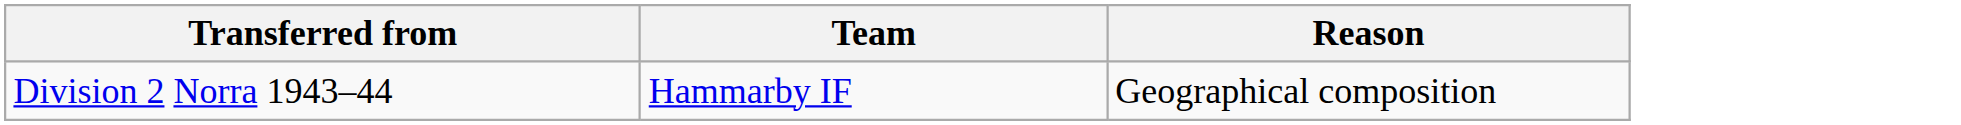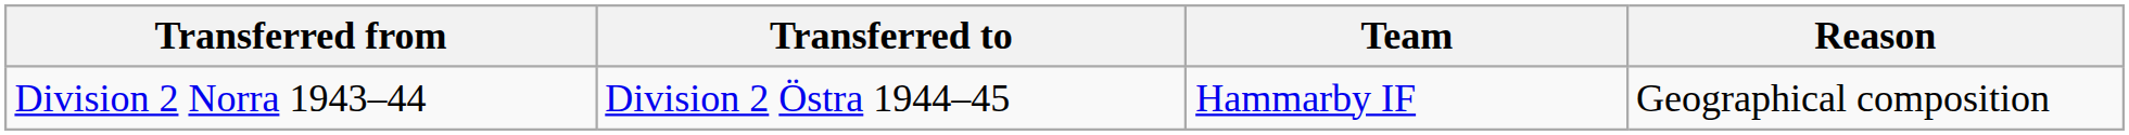 <table class="wikitable" style="text-align: left;">
 <tr>
 <th style="width: 275px;">Transferred from</th>
+<th style="width: 275px;">Transferred to</th>
 <th style="width: 200px;">Team</th>
 <th style="width: 225px;">Reason</th>
 </tr>
 <tr>
 <td><a href='#'>Division 2</a> <a href='#'>Norra</a> 1943–44</td>
+<td><a href='#'>Division 2</a> <a href='#'>Östra</a> 1944–45</td>
 <td><a href='#'>Hammarby IF</a></td>
 <td>Geographical composition</td>
 </tr>
 </table>
